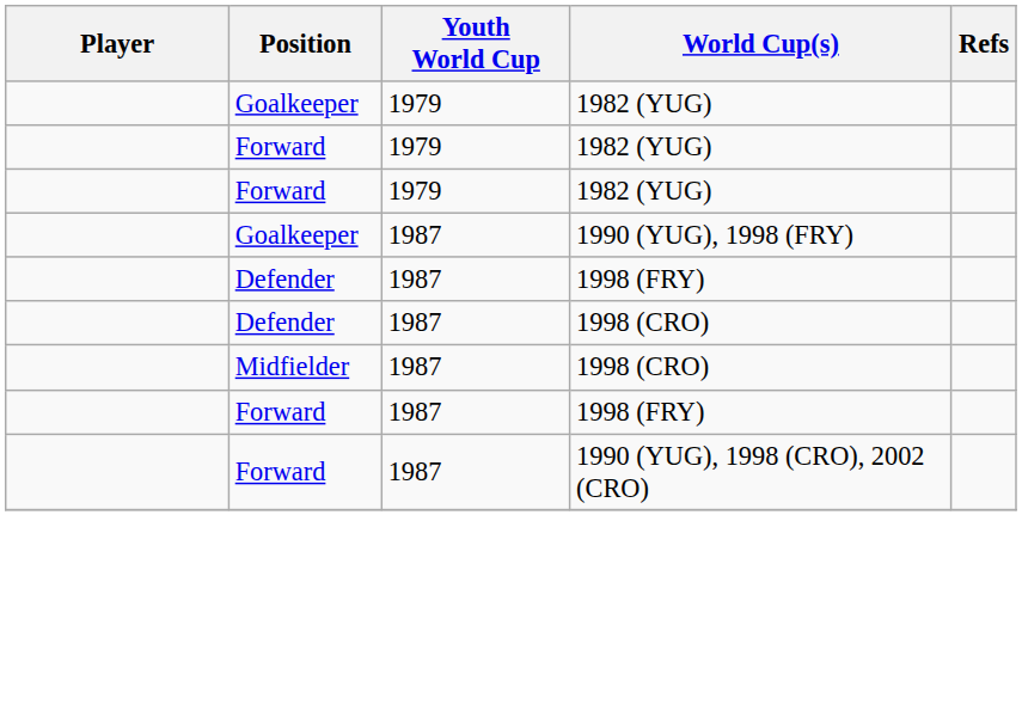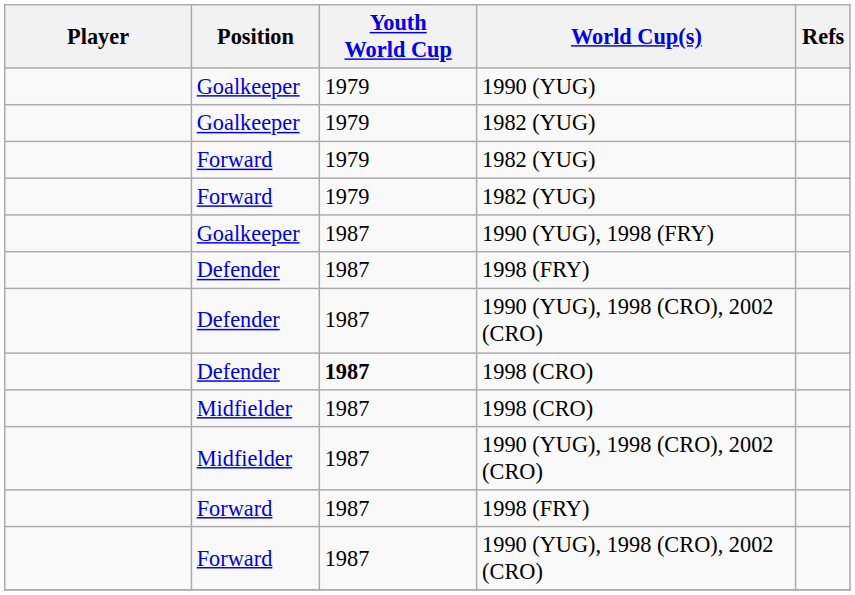 <table class="wikitable sortable" style="text-align: left; font-size: 95%;">
 <tr>
 <th width=120px>Player</th>
 <th width=80px>Position</th>
 <th width=100px><a href='#'>Youth<br> World Cup</a></th>
 <th width=210px><a href='#'>World Cup(s)</a></th>
 <th class="unsortable" width=30px>Refs</th>
+</tr>
+<tr>
+<td style="text-align: left;"></td>
+<td><a href='#'>Goalkeeper</a></td>
+<td>1979</td>
+<td>1990 (YUG)</td>
+<td style="text-align: center;"></td>
 </tr>
 <tr>
 <td style="text-align: left;"></td>
 <td><a href='#'>Goalkeeper</a></td>
 <td>1979</td>
 <td>1982 (YUG)</td>
 <td style="text-align: center;"></td>
 </tr>
 <tr>
 <td style="text-align: left;"></td>
 <td><a href='#'>Forward</a></td>
 <td>1979</td>
 <td>1982 (YUG)</td>
 <td style="text-align: center;"></td>
 </tr>
 <tr>
 <td style="text-align: left;"></td>
 <td><a href='#'>Forward</a></td>
 <td>1979</td>
 <td>1982 (YUG)</td>
 <td style="text-align: center;"></td>
 </tr>
 <tr>
 <td style="text-align: left;"></td>
 <td><a href='#'>Goalkeeper</a></td>
 <td>1987</td>
 <td>1990 (YUG), 1998 (FRY)</td>
 <td style="text-align: center;"></td>
 </tr>
 <tr>
 <td style="text-align: left;"></td>
 <td><a href='#'>Defender</a></td>
 <td>1987</td>
 <td>1998 (FRY)</td>
 <td style="text-align: center;"></td>
 </tr>
 <tr>
 <td style="text-align: left;"></td>
 <td><a href='#'>Defender</a></td>
 <td>1987</td>
+<td>1990 (YUG), 1998 (CRO), 2002 (CRO)</td>
+<td style="text-align: center;"></td>
+</tr>
+<tr>
+<td style="text-align: left;"></td>
+<td><a href='#'>Defender</a></td>
+<td><strong>1987</strong></td>
 <td>1998 (CRO)</td>
 <td style="text-align: center;"></td>
 </tr>
 <tr>
 <td style="text-align: left;"></td>
 <td><a href='#'>Midfielder</a></td>
 <td>1987</td>
 <td>1998 (CRO)</td>
+<td style="text-align: center;"></td>
+</tr>
+<tr>
+<td style="text-align: left;"></td>
+<td><a href='#'>Midfielder</a></td>
+<td>1987</td>
+<td>1990 (YUG), 1998 (CRO), 2002 (CRO)</td>
 <td style="text-align: center;"></td>
 </tr>
 <tr>
 <td style="text-align: left;"></td>
 <td><a href='#'>Forward</a></td>
 <td>1987</td>
 <td>1998 (FRY)</td>
 <td style="text-align: center;"></td>
 </tr>
 <tr>
 <td style="text-align: left;"></td>
 <td><a href='#'>Forward</a></td>
 <td>1987</td>
 <td>1990 (YUG), 1998 (CRO), 2002 (CRO)</td>
 <td style="text-align: center;"></td>
 </tr>
 <tr>
 </tr>
 </table>
